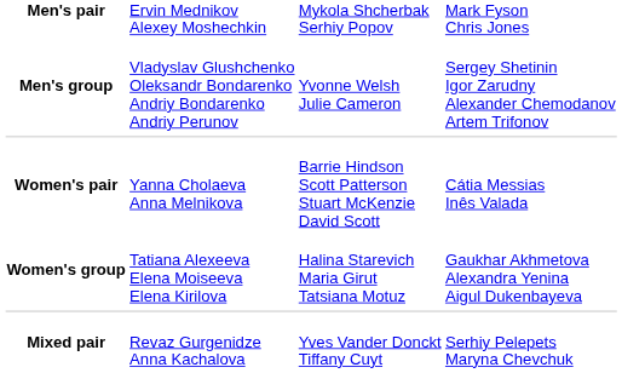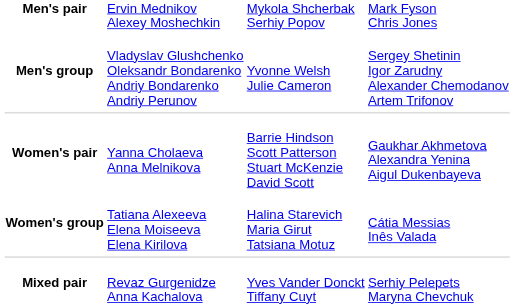 <table>
 <tr>
 <th scope="row">Men's pair</th>
 <td><br><a href='#'>Ervin Mednikov</a><br><a href='#'>Alexey Moshechkin</a></td>
 <td><br><a href='#'>Mykola Shcherbak</a><br><a href='#'>Serhiy Popov</a></td>
 <td><br><a href='#'>Mark Fyson</a><br><a href='#'>Chris Jones</a></td>
 </tr>
 <tr>
 <th scope="row">Men's group</th>
 <td><br><a href='#'>Vladyslav Glushchenko</a><br><a href='#'>Oleksandr Bondarenko</a><br><a href='#'>Andriy Bondarenko</a><br><a href='#'>Andriy Perunov</a></td>
 <td><br><a href='#'>Yvonne Welsh</a><br><a href='#'>Julie Cameron</a></td>
 <td><br><a href='#'>Sergey Shetinin</a><br><a href='#'>Igor Zarudny</a><br><a href='#'>Alexander Chemodanov</a><br><a href='#'>Artem Trifonov</a></td>
 </tr>
 <tr>
 </tr>
 <tr bgcolor=#DDDDDD>
 <td colspan=4></td>
 </tr>
 <tr>
 <th scope="row">Women's pair</th>
 <td><br><a href='#'>Yanna Cholaeva</a><br><a href='#'>Anna Melnikova</a></td>
 <td><br><a href='#'>Barrie Hindson</a><br><a href='#'>Scott Patterson</a><br><a href='#'>Stuart McKenzie</a><br><a href='#'>David Scott</a></td>
-<td><br><a href='#'>Cátia Messias</a><br><a href='#'>Inês Valada</a></td>
+<td><br><a href='#'>Gaukhar Akhmetova</a><br><a href='#'>Alexandra Yenina</a><br><a href='#'>Aigul Dukenbayeva</a></td>
 </tr>
 <tr>
 <th scope="row">Women's group</th>
 <td><br><a href='#'>Tatiana Alexeeva</a><br><a href='#'>Elena Moiseeva</a><br><a href='#'>Elena Kirilova</a></td>
 <td><br><a href='#'>Halina Starevich</a><br><a href='#'>Maria Girut</a><br><a href='#'>Tatsiana Motuz</a></td>
-<td><br><a href='#'>Gaukhar Akhmetova</a><br><a href='#'>Alexandra Yenina</a><br><a href='#'>Aigul Dukenbayeva</a></td>
+<td><br><a href='#'>Cátia Messias</a><br><a href='#'>Inês Valada</a></td>
 </tr>
 <tr>
 </tr>
 <tr bgcolor=#DDDDDD>
 <td colspan=4></td>
 </tr>
 <tr>
 <th scope="row">Mixed pair</th>
 <td><br><a href='#'>Revaz Gurgenidze</a><br><a href='#'>Anna Kachalova</a></td>
 <td><br><a href='#'>Yves Vander Donckt</a><br><a href='#'>Tiffany Cuyt</a></td>
 <td><br><a href='#'>Serhiy Pelepets</a><br><a href='#'>Maryna Chevchuk</a></td>
 </tr>
 </table>
